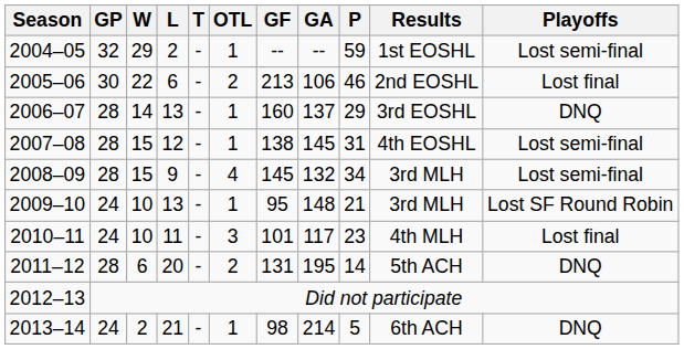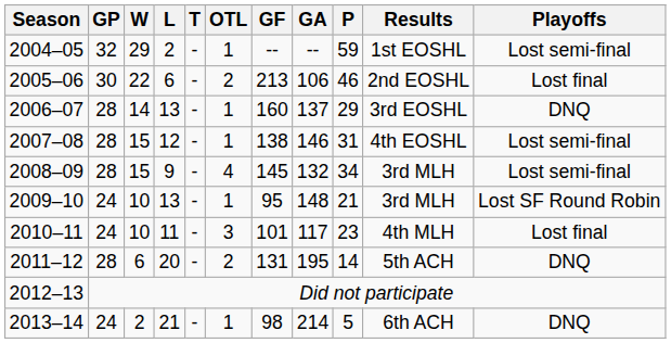 <table class="wikitable">
 <tr>
 <th>Season</th>
 <th>GP</th>
 <th>W</th>
 <th>L</th>
 <th>T</th>
 <th>OTL</th>
 <th>GF</th>
 <th>GA</th>
 <th>P</th>
 <th>Results</th>
 <th>Playoffs</th>
 </tr>
 <tr align="center">
 <td>2004–05</td>
 <td>32</td>
 <td>29</td>
 <td>2</td>
 <td>-</td>
 <td>1</td>
 <td>--</td>
 <td>--</td>
 <td>59</td>
 <td>1st EOSHL</td>
 <td>Lost semi-final</td>
 </tr>
 <tr align="center">
 <td>2005–06</td>
 <td>30</td>
 <td>22</td>
 <td>6</td>
 <td>-</td>
 <td>2</td>
 <td>213</td>
 <td>106</td>
 <td>46</td>
 <td>2nd EOSHL</td>
 <td>Lost final</td>
 </tr>
 <tr align="center">
 <td>2006–07</td>
 <td>28</td>
 <td>14</td>
 <td>13</td>
 <td>-</td>
 <td>1</td>
 <td>160</td>
 <td>137</td>
 <td>29</td>
 <td>3rd EOSHL</td>
 <td>DNQ</td>
 </tr>
 <tr align="center">
 <td>2007–08</td>
 <td>28</td>
 <td>15</td>
 <td>12</td>
 <td>-</td>
 <td>1</td>
 <td>138</td>
-<td>145</td>
+<td>146</td>
 <td>31</td>
 <td>4th EOSHL</td>
 <td>Lost semi-final</td>
 </tr>
 <tr align="center">
 <td>2008–09</td>
 <td>28</td>
 <td>15</td>
 <td>9</td>
 <td>-</td>
 <td>4</td>
 <td>145</td>
 <td>132</td>
 <td>34</td>
 <td>3rd MLH</td>
 <td>Lost semi-final</td>
 </tr>
 <tr align="center">
 <td>2009–10</td>
 <td>24</td>
 <td>10</td>
 <td>13</td>
 <td>-</td>
 <td>1</td>
 <td>95</td>
 <td>148</td>
 <td>21</td>
 <td>3rd MLH</td>
 <td>Lost SF Round Robin</td>
 </tr>
 <tr align="center">
 <td>2010–11</td>
 <td>24</td>
 <td>10</td>
 <td>11</td>
 <td>-</td>
 <td>3</td>
 <td>101</td>
 <td>117</td>
 <td>23</td>
 <td>4th MLH</td>
 <td>Lost final</td>
 </tr>
 <tr align="center">
 <td>2011–12</td>
 <td>28</td>
 <td>6</td>
 <td>20</td>
 <td>-</td>
 <td>2</td>
 <td>131</td>
 <td>195</td>
 <td>14</td>
 <td>5th ACH</td>
 <td>DNQ</td>
 </tr>
 <tr align="center">
 <td>2012–13</td>
 <td colspan="11"><em>Did not participate</em></td>
 </tr>
 <tr align="center">
 <td>2013–14</td>
 <td>24</td>
 <td>2</td>
 <td>21</td>
 <td>-</td>
 <td>1</td>
 <td>98</td>
 <td>214</td>
 <td>5</td>
 <td>6th ACH</td>
 <td>DNQ</td>
 </tr>
 </table>
